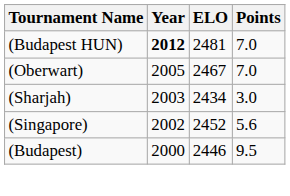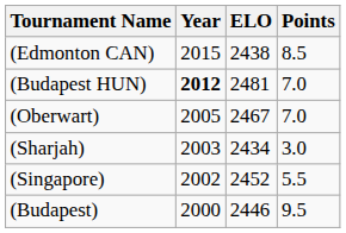 <table class="wikitable">
 <tr>
 <th>Tournament Name</th>
 <th>Year</th>
 <th>ELO</th>
 <th>Points</th>
+</tr>
+<tr>
+<td>(Edmonton CAN)</td>
+<td>2015</td>
+<td>2438</td>
+<td>8.5</td>
 </tr>
 <tr>
 <td>(Budapest HUN)</td>
 <td><strong>2012</strong></td>
 <td>2481</td>
 <td>7.0</td>
 </tr>
 <tr>
 <td>(Oberwart)</td>
 <td>2005</td>
 <td>2467</td>
 <td>7.0</td>
 </tr>
 <tr>
 <td>(Sharjah)</td>
 <td>2003</td>
 <td>2434</td>
 <td>3.0</td>
 </tr>
 <tr>
 <td>(Singapore)</td>
 <td>2002</td>
 <td>2452</td>
-<td>5.6</td>
+<td>5.5</td>
 </tr>
 <tr>
 <td>(Budapest)</td>
 <td>2000</td>
 <td>2446</td>
 <td>9.5</td>
 </tr>
 </table>
